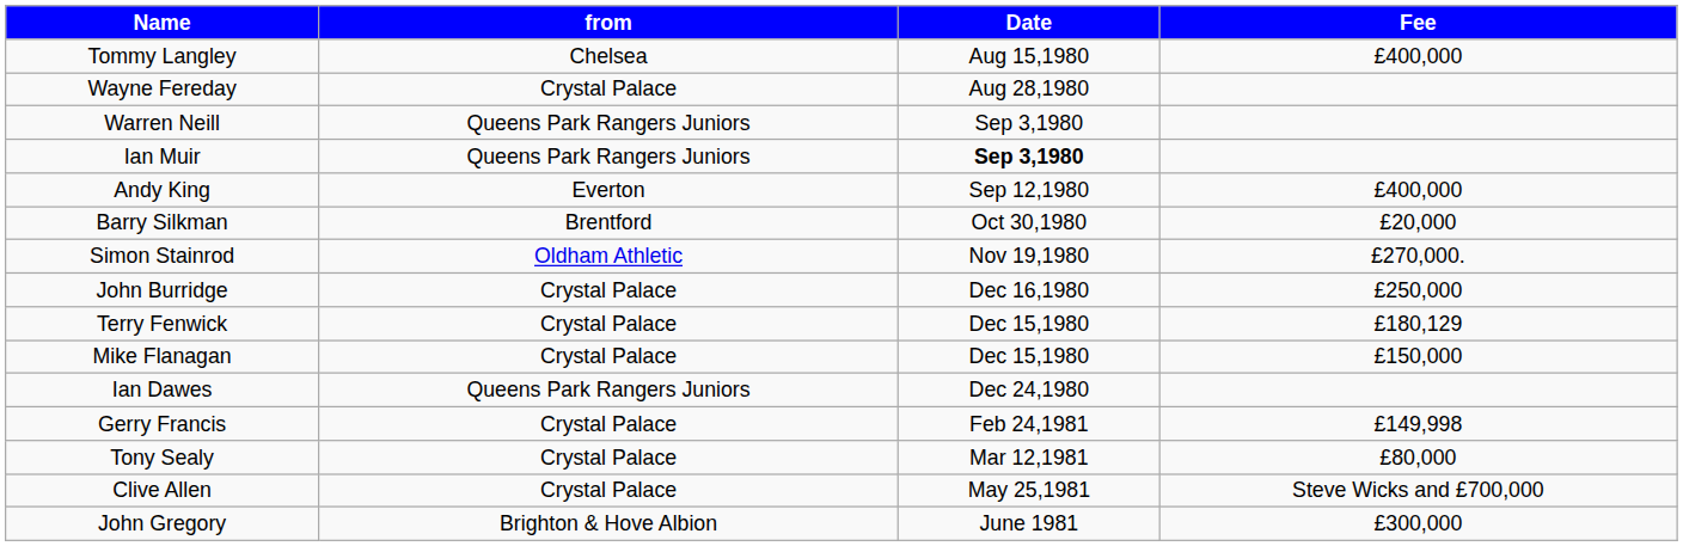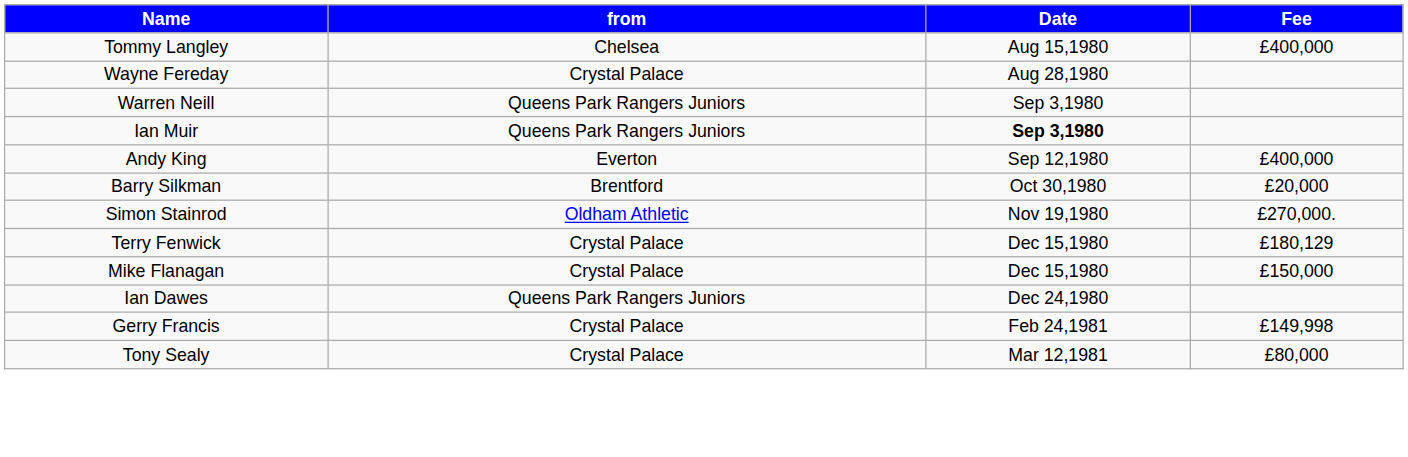 <table class="wikitable" style="text-align:center; font-size:90%; width:90%;">
 <tr>
 <th style="background:#0000FF; color:#FFFFFF; text-align:center;"><strong>Name</strong></th>
 <th style="background:#0000FF; color:#FFFFFF; text-align:center;">from</th>
 <th style="background:#0000FF; color:#FFFFFF; text-align:center;">Date</th>
 <th style="background:#0000FF; color:#FFFFFF; text-align:center;">Fee</th>
 </tr>
 <tr>
 <td>Tommy Langley</td>
 <td>Chelsea</td>
 <td>Aug 15,1980</td>
 <td>£400,000</td>
 </tr>
 <tr>
 <td>Wayne Fereday</td>
 <td>Crystal Palace</td>
 <td>Aug 28,1980</td>
 <td></td>
 </tr>
 <tr>
 <td>Warren Neill</td>
 <td>Queens Park Rangers Juniors</td>
 <td>Sep 3,1980</td>
 <td></td>
 </tr>
 <tr>
 <td>Ian Muir</td>
 <td>Queens Park Rangers Juniors</td>
 <td><strong>Sep 3,1980</strong></td>
 <td></td>
 </tr>
 <tr>
 <td>Andy King</td>
 <td>Everton</td>
 <td>Sep 12,1980</td>
 <td>£400,000</td>
 </tr>
 <tr>
 <td>Barry Silkman</td>
 <td>Brentford</td>
 <td>Oct 30,1980</td>
 <td>£20,000</td>
 </tr>
 <tr>
 <td>Simon Stainrod</td>
 <td><a href='#'>Oldham Athletic</a></td>
 <td>Nov 19,1980</td>
 <td>£270,000.</td>
 </tr>
 <tr>
-<td>John Burridge</td>
-<td>Crystal Palace</td>
-<td>Dec 16,1980</td>
-<td>£250,000</td>
-</tr>
-<tr>
 <td>Terry Fenwick</td>
 <td>Crystal Palace</td>
 <td>Dec 15,1980</td>
 <td>£180,129</td>
 </tr>
 <tr>
 <td>Mike Flanagan</td>
 <td>Crystal Palace</td>
 <td>Dec 15,1980</td>
 <td>£150,000</td>
 </tr>
 <tr>
 <td>Ian Dawes</td>
 <td>Queens Park Rangers Juniors</td>
 <td>Dec 24,1980</td>
 <td></td>
 </tr>
 <tr>
 <td>Gerry Francis</td>
 <td>Crystal Palace</td>
 <td>Feb 24,1981</td>
 <td>£149,998</td>
 </tr>
 <tr>
 <td>Tony Sealy</td>
 <td>Crystal Palace</td>
 <td>Mar 12,1981</td>
 <td>£80,000</td>
 </tr>
-<tr>
-<td>Clive Allen</td>
-<td>Crystal Palace</td>
-<td>May 25,1981</td>
-<td>Steve Wicks and £700,000</td>
-</tr>
-<tr>
-<td>John Gregory</td>
-<td>Brighton & Hove Albion</td>
-<td>June 1981</td>
-<td>£300,000</td>
-</tr>
 </table>
